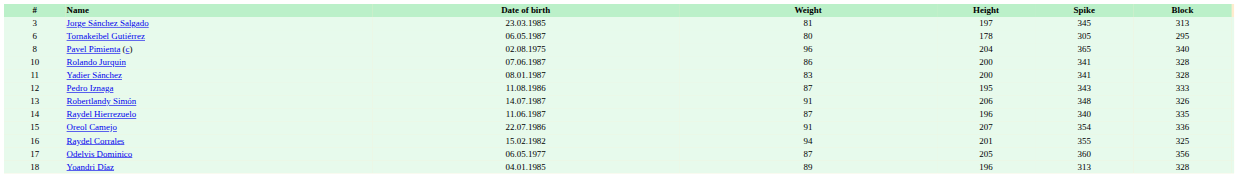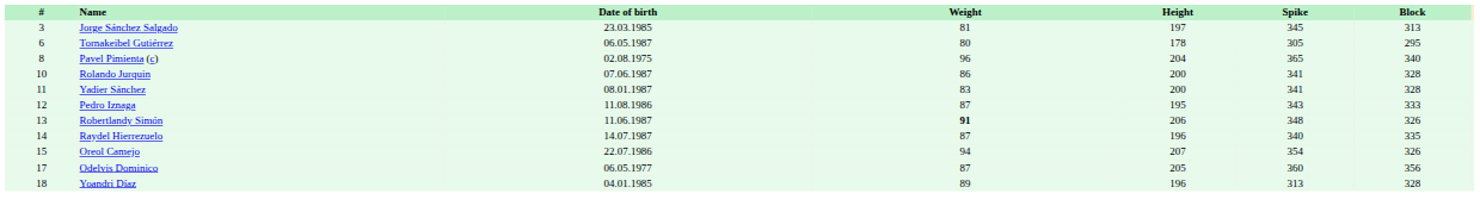 <table border=0 cellpadding=2 cellspacing=0  |- bgcolor=#FFECCE style="text-align:center; font-size:90%;" width=100%>
 <tr bgcolor=#BBF0C9>
 <th width=5%>#</th>
 <th width=25% align=left>Name</th>
 <th width=25%>Date of birth</th>
 <th width=21%>Weight</th>
 <th width=8%>Height</th>
 <th width=8%>Spike</th>
 <th width=8%>Block</th>
 </tr>
 <tr bgcolor=#E7FAEC>
 <td>3</td>
 <td align=left><a href='#'>Jorge Sánchez Salgado</a></td>
 <td>23.03.1985</td>
 <td>81</td>
 <td>197</td>
 <td>345</td>
 <td>313</td>
 <td></td>
 </tr>
 <tr bgcolor=#E7FAEC>
 <td>6</td>
 <td align=left><a href='#'>Tornakeibel Gutiérrez</a></td>
 <td>06.05.1987</td>
 <td>80</td>
 <td>178</td>
 <td>305</td>
 <td>295</td>
 <td></td>
 </tr>
 <tr bgcolor=#E7FAEC>
 <td>8</td>
 <td align=left><a href='#'>Pavel Pimienta</a> (<a href='#'>c</a>)</td>
 <td>02.08.1975</td>
 <td>96</td>
 <td>204</td>
 <td>365</td>
 <td>340</td>
 <td></td>
 </tr>
 <tr bgcolor=#E7FAEC>
 <td>10</td>
 <td align=left><a href='#'>Rolando Jurquin</a></td>
 <td>07.06.1987</td>
 <td>86</td>
 <td>200</td>
 <td>341</td>
 <td>328</td>
 <td></td>
 </tr>
 <tr bgcolor=#E7FAEC>
 <td>11</td>
 <td align=left><a href='#'>Yadier Sánchez</a></td>
 <td>08.01.1987</td>
 <td>83</td>
 <td>200</td>
 <td>341</td>
 <td>328</td>
 <td></td>
 </tr>
 <tr bgcolor=#E7FAEC>
 <td>12</td>
 <td align=left><a href='#'>Pedro Iznaga</a></td>
 <td>11.08.1986</td>
 <td>87</td>
 <td>195</td>
 <td>343</td>
 <td>333</td>
 <td></td>
 </tr>
 <tr bgcolor=#E7FAEC>
 <td>13</td>
 <td align=left><a href='#'>Robertlandy Simón</a></td>
-<td>14.07.1987</td>
-<td>91</td>
+<td>11.06.1987</td>
+<td><strong>91</strong></td>
 <td>206</td>
 <td>348</td>
 <td>326</td>
 <td></td>
 </tr>
 <tr bgcolor=#E7FAEC>
 <td>14</td>
 <td align=left><a href='#'>Raydel Hierrezuelo</a></td>
-<td>11.06.1987</td>
+<td>14.07.1987</td>
 <td>87</td>
 <td>196</td>
 <td>340</td>
 <td>335</td>
 <td></td>
 </tr>
 <tr bgcolor=#E7FAEC>
 <td>15</td>
 <td align=left><a href='#'>Oreol Camejo</a></td>
 <td>22.07.1986</td>
-<td>91</td>
+<td>94</td>
 <td>207</td>
 <td>354</td>
-<td>336</td>
-<td></td>
-</tr>
-<tr bgcolor=#E7FAEC>
-<td>16</td>
-<td align=left><a href='#'>Raydel Corrales</a></td>
-<td>15.02.1982</td>
-<td>94</td>
-<td>201</td>
-<td>355</td>
-<td>325</td>
+<td>326</td>
 <td></td>
 </tr>
 <tr bgcolor=#E7FAEC>
 <td>17</td>
 <td align=left><a href='#'>Odelvis Dominico</a></td>
 <td>06.05.1977</td>
 <td>87</td>
 <td>205</td>
 <td>360</td>
 <td>356</td>
 <td></td>
 </tr>
 <tr bgcolor=#E7FAEC>
 <td>18</td>
 <td align=left><a href='#'>Yoandri Díaz</a></td>
 <td>04.01.1985</td>
 <td>89</td>
 <td>196</td>
 <td>313</td>
 <td>328</td>
 <td></td>
 </tr>
 </table>
